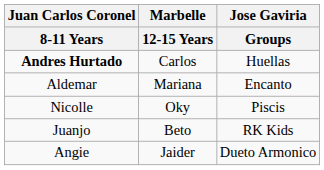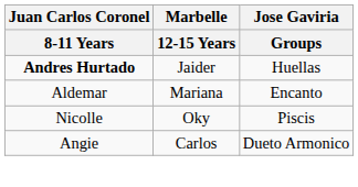 <table class="wikitable" style="text-align:center">
 <tr>
 <th>Juan Carlos Coronel</th>
 <th>Marbelle</th>
 <th>Jose Gaviria</th>
 </tr>
 <tr>
 <th>8-11 Years</th>
 <th>12-15 Years</th>
 <th>Groups</th>
 </tr>
 <tr>
 <td><strong>Andres Hurtado</strong></td>
-<td>Carlos</td>
+<td>Jaider</td>
 <td>Huellas</td>
 </tr>
 <tr>
 <td>Aldemar</td>
 <td>Mariana</td>
 <td>Encanto</td>
 </tr>
 <tr>
 <td>Nicolle</td>
 <td>Oky</td>
 <td>Piscis</td>
 </tr>
 <tr>
-<td>Juanjo</td>
-<td>Beto</td>
-<td>RK Kids</td>
-</tr>
-<tr>
 <td>Angie</td>
-<td>Jaider</td>
+<td>Carlos</td>
 <td>Dueto Armonico</td>
 </tr>
 </table>
